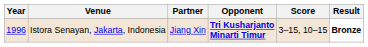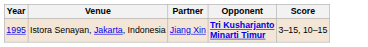 <table class="sortable wikitable" style="font-size: 90%;">
 <tr>
 <th>Year</th>
 <th>Venue</th>
 <th>Partner</th>
 <th>Opponent</th>
 <th>Score</th>
-<th>Result</th>
 </tr>
 <tr style="background:#F3E6D7">
-<td align="center"><a href='#'>1996</a></td>
+<td align="center"><a href='#'>1995</a></td>
 <td align="left">Istora Senayan, <a href='#'>Jakarta</a>, Indonesia</td>
 <td align="left"> <a href='#'>Jiang Xin</a></td>
 <td align="left"><strong> <a href='#'>Tri Kusharjanto</a><br> <a href='#'>Minarti Timur</a></strong></td>
 <td align="left">3–15, 10–15</td>
-<td style="text-align:left; background:white"> <strong>Bronze</strong></td>
 </tr>
 </table>
